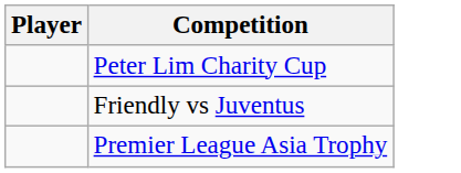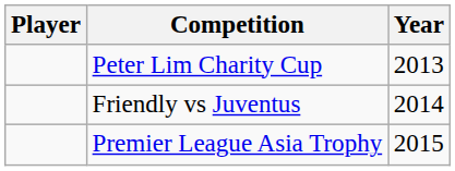 <table class="wikitable">
 <tr>
 <th>Player</th>
 <th>Competition</th>
+<th>Year</th>
 </tr>
 <tr>
 <td></td>
 <td><a href='#'>Peter Lim Charity Cup</a></td>
+<td>2013</td>
 </tr>
 <tr>
 <td></td>
 <td>Friendly vs <a href='#'>Juventus</a></td>
+<td>2014</td>
 </tr>
 <tr>
 <td></td>
 <td><a href='#'>Premier League Asia Trophy</a></td>
+<td>2015</td>
 </tr>
 </table>
